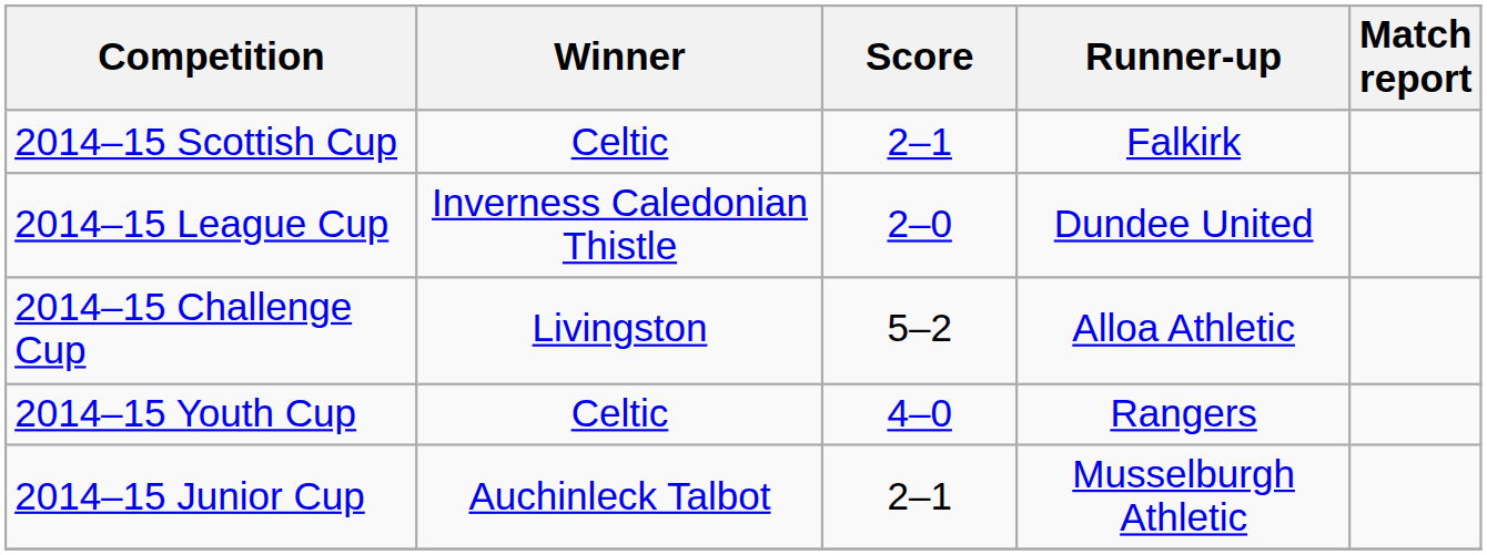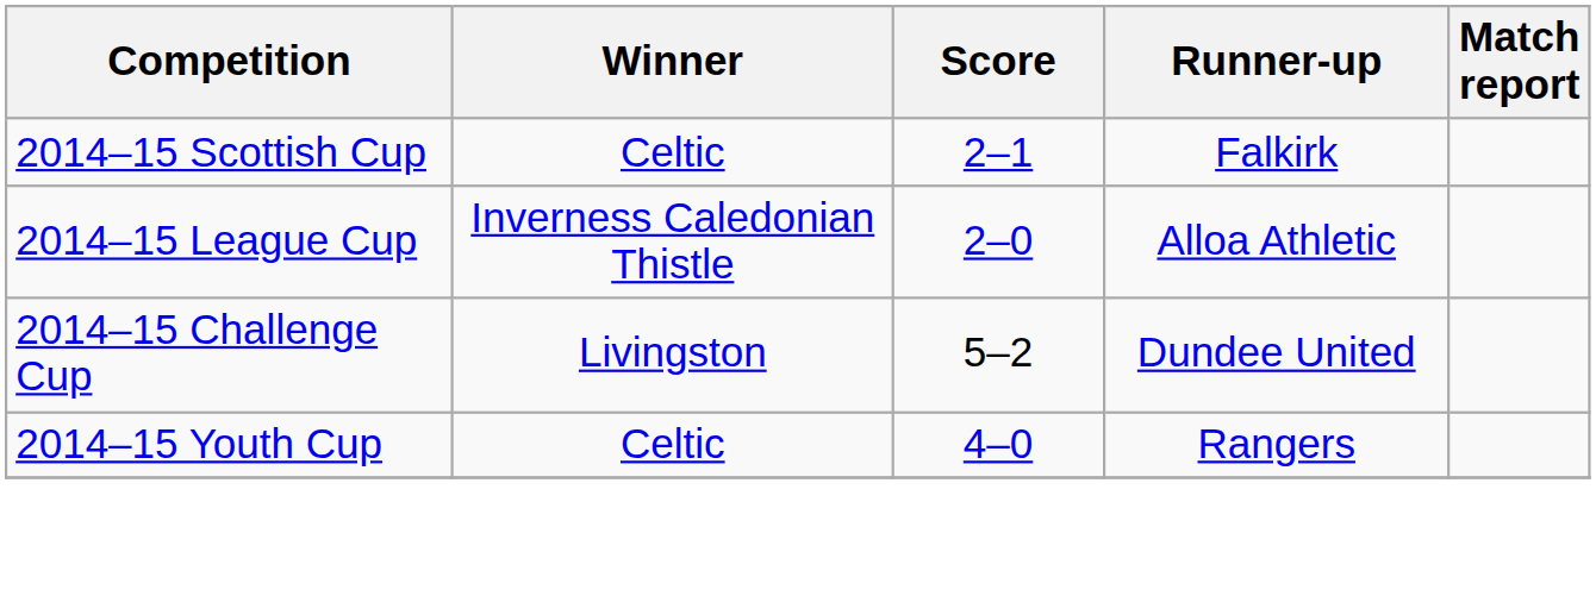 <table class="wikitable" style="text-align:center">
 <tr>
 <th width=180>Competition</th>
 <th width=180>Winner</th>
 <th width=80>Score</th>
 <th width=140>Runner-up</th>
 <th>Match report</th>
 </tr>
 <tr>
 <td align=left><a href='#'>2014–15 Scottish Cup</a></td>
 <td><a href='#'>Celtic</a></td>
 <td><a href='#'>2–1</a></td>
 <td><a href='#'>Falkirk</a></td>
 <td></td>
 </tr>
 <tr>
 <td align=left><a href='#'>2014–15 League Cup</a></td>
 <td><a href='#'>Inverness Caledonian Thistle</a></td>
 <td><a href='#'>2–0</a></td>
-<td><a href='#'>Dundee United</a></td>
+<td><a href='#'>Alloa Athletic</a></td>
 <td></td>
 </tr>
 <tr>
 <td align=left><a href='#'>2014–15 Challenge Cup</a></td>
 <td><a href='#'>Livingston</a></td>
 <td>5–2</td>
-<td><a href='#'>Alloa Athletic</a></td>
+<td><a href='#'>Dundee United</a></td>
 <td></td>
 </tr>
 <tr>
 <td align=left><a href='#'>2014–15 Youth Cup</a></td>
 <td><a href='#'>Celtic</a></td>
 <td><a href='#'>4–0</a></td>
 <td><a href='#'>Rangers</a></td>
 <td></td>
 </tr>
 <tr>
-<td align=left><a href='#'>2014–15 Junior Cup</a></td>
-<td><a href='#'>Auchinleck Talbot</a></td>
-<td>2–1</td>
-<td><a href='#'>Musselburgh Athletic</a></td>
-<td></td>
-</tr>
-<tr>
 </tr>
 </table>
